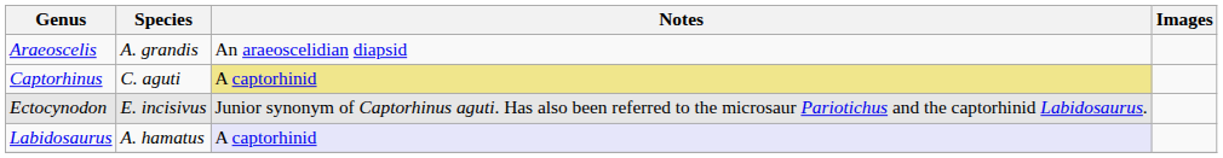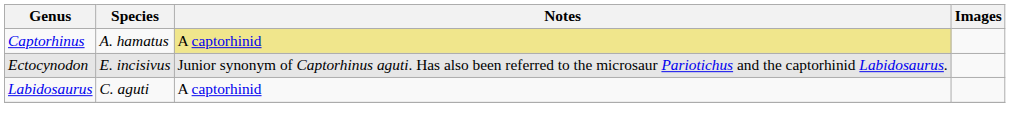 <table class="wikitable" align="center">
 <tr>
 <th>Genus</th>
 <th>Species</th>
 <th>Notes</th>
 <th>Images</th>
 </tr>
 <tr>
-<td><em><a href='#'>Araeoscelis</a></em></td>
-<td><em>A. grandis</em></td>
-<td>An <a href='#'>araeoscelidian</a> <a href='#'>diapsid</a></td>
-<td></td>
-</tr>
-<tr>
 <td><em><a href='#'>Captorhinus</a></em></td>
-<td><em>C. aguti</em></td>
+<td><em>A. hamatus</em></td>
 <td style="background: khaki;">A <a href='#'>captorhinid</a></td>
 <td></td>
 </tr>
 <tr>
 <td style="background:#E6E6E6;"><em>Ectocynodon</em></td>
 <td style="background:#E6E6E6;"><em>E. incisivus</em></td>
 <td style="background:#E6E6E6;">Junior synonym of <em>Captorhinus aguti</em>. Has also been referred to the microsaur <em><a href='#'>Pariotichus</a></em> and the captorhinid <em><a href='#'>Labidosaurus</a></em>.</td>
 <td></td>
 </tr>
 <tr>
 <td><em><a href='#'>Labidosaurus</a></em></td>
-<td><em>A. hamatus</em></td>
-<td style="background: lavender;">A <a href='#'>captorhinid</a></td>
+<td><em>C. aguti</em></td>
+<td>A <a href='#'>captorhinid</a></td>
 <td></td>
 </tr>
 <tr>
 </tr>
 </table>
